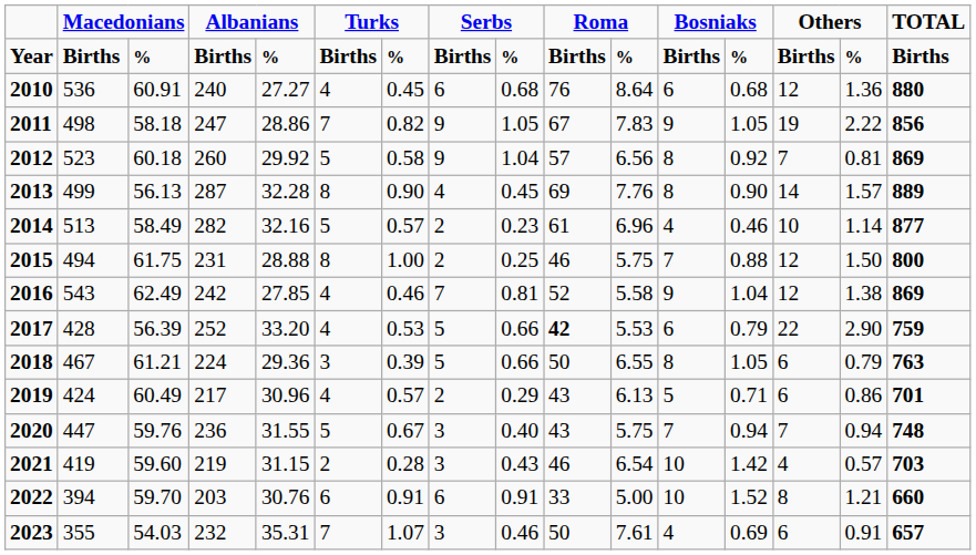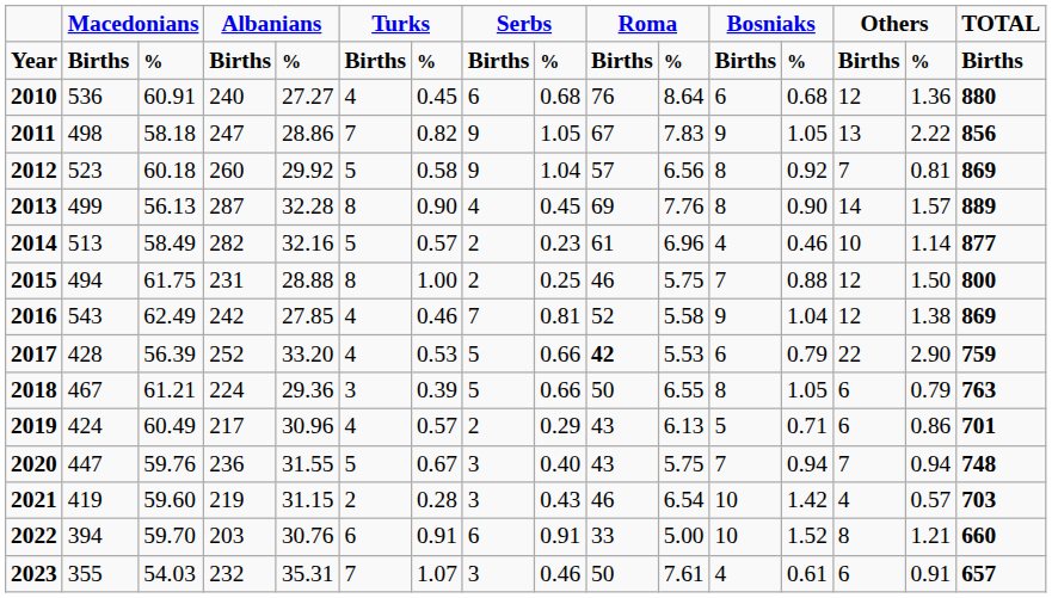 <table class="wikitable">
 <tr>
 <td></td>
 <td colspan="2" align="center"><a href='#'><strong>Macedonians</strong></a></td>
 <td colspan="2" align="center"><a href='#'><strong>Albanians</strong></a></td>
 <td colspan="2" align="center"><a href='#'><strong>Turks</strong></a></td>
 <td colspan="2" align="center"><a href='#'><strong>Serbs</strong></a></td>
 <td colspan="2" align="center"><a href='#'><strong>Roma</strong></a></td>
 <td colspan="2" align="center"><a href='#'><strong>Bosniaks</strong></a></td>
 <td colspan="2" align="center"><strong>Others</strong></td>
 <td align="center"><strong>TOTAL</strong></td>
 </tr>
 <tr>
 <td><strong>Year</strong></td>
 <td><strong>Births</strong></td>
 <td><small><strong>%</strong></small></td>
 <td><strong>Births</strong></td>
 <td><small><strong>%</strong></small></td>
 <td><strong>Births</strong></td>
 <td><small><strong>%</strong></small></td>
 <td><strong>Births</strong></td>
 <td><small><strong>%</strong></small></td>
 <td><strong>Births</strong></td>
 <td><small><strong>%</strong></small></td>
 <td><strong>Births</strong></td>
 <td><small><strong>%</strong></small></td>
 <td><strong>Births</strong></td>
 <td><small><strong>%</strong></small></td>
 <td><strong>Births</strong></td>
 </tr>
 <tr>
 <td><strong>2010</strong></td>
 <td>536</td>
 <td>60.91</td>
 <td>240</td>
 <td>27.27</td>
 <td>4</td>
 <td>0.45</td>
 <td>6</td>
 <td>0.68</td>
 <td>76</td>
 <td>8.64</td>
 <td>6</td>
 <td>0.68</td>
 <td>12</td>
 <td>1.36</td>
 <td><strong>880</strong></td>
 </tr>
 <tr>
 <td><strong>2011</strong></td>
 <td>498</td>
 <td>58.18</td>
 <td>247</td>
 <td>28.86</td>
 <td>7</td>
 <td>0.82</td>
 <td>9</td>
 <td>1.05</td>
 <td>67</td>
 <td>7.83</td>
 <td>9</td>
 <td>1.05</td>
-<td>19</td>
+<td>13</td>
 <td>2.22</td>
 <td><strong>856</strong></td>
 </tr>
 <tr>
 <td><strong>2012</strong></td>
 <td>523</td>
 <td>60.18</td>
 <td>260</td>
 <td>29.92</td>
 <td>5</td>
 <td>0.58</td>
 <td>9</td>
 <td>1.04</td>
 <td>57</td>
 <td>6.56</td>
 <td>8</td>
 <td>0.92</td>
 <td>7</td>
 <td>0.81</td>
 <td><strong>869</strong></td>
 </tr>
 <tr>
 <td><strong>2013</strong></td>
 <td>499</td>
 <td>56.13</td>
 <td>287</td>
 <td>32.28</td>
 <td>8</td>
 <td>0.90</td>
 <td>4</td>
 <td>0.45</td>
 <td>69</td>
 <td>7.76</td>
 <td>8</td>
 <td>0.90</td>
 <td>14</td>
 <td>1.57</td>
 <td><strong>889</strong></td>
 </tr>
 <tr>
 <td><strong>2014</strong></td>
 <td>513</td>
 <td>58.49</td>
 <td>282</td>
 <td>32.16</td>
 <td>5</td>
 <td>0.57</td>
 <td>2</td>
 <td>0.23</td>
 <td>61</td>
 <td>6.96</td>
 <td>4</td>
 <td>0.46</td>
 <td>10</td>
 <td>1.14</td>
 <td><strong>877</strong></td>
 </tr>
 <tr>
 <td><strong>2015</strong></td>
 <td>494</td>
 <td>61.75</td>
 <td>231</td>
 <td>28.88</td>
 <td>8</td>
 <td>1.00</td>
 <td>2</td>
 <td>0.25</td>
 <td>46</td>
 <td>5.75</td>
 <td>7</td>
 <td>0.88</td>
 <td>12</td>
 <td>1.50</td>
 <td><strong>800</strong></td>
 </tr>
 <tr>
 <td><strong>2016</strong></td>
 <td>543</td>
 <td>62.49</td>
 <td>242</td>
 <td>27.85</td>
 <td>4</td>
 <td>0.46</td>
 <td>7</td>
 <td>0.81</td>
 <td>52</td>
 <td>5.58</td>
 <td>9</td>
 <td>1.04</td>
 <td>12</td>
 <td>1.38</td>
 <td><strong>869</strong></td>
 </tr>
 <tr>
 <td><strong>2017</strong></td>
 <td>428</td>
 <td>56.39</td>
 <td>252</td>
 <td>33.20</td>
 <td>4</td>
 <td>0.53</td>
 <td>5</td>
 <td>0.66</td>
 <td><strong>42</strong></td>
 <td>5.53</td>
 <td>6</td>
 <td>0.79</td>
 <td>22</td>
 <td>2.90</td>
 <td><strong>759</strong></td>
 </tr>
 <tr>
 <td><strong>2018</strong></td>
 <td>467</td>
 <td>61.21</td>
 <td>224</td>
 <td>29.36</td>
 <td>3</td>
 <td>0.39</td>
 <td>5</td>
 <td>0.66</td>
 <td>50</td>
 <td>6.55</td>
 <td>8</td>
 <td>1.05</td>
 <td>6</td>
 <td>0.79</td>
 <td><strong>763</strong></td>
 </tr>
 <tr>
 <td><strong>2019</strong></td>
 <td>424</td>
 <td>60.49</td>
 <td>217</td>
 <td>30.96</td>
 <td>4</td>
 <td>0.57</td>
 <td>2</td>
 <td>0.29</td>
 <td>43</td>
 <td>6.13</td>
 <td>5</td>
 <td>0.71</td>
 <td>6</td>
 <td>0.86</td>
 <td><strong>701</strong></td>
 </tr>
 <tr>
 <td><strong>2020</strong></td>
 <td>447</td>
 <td>59.76</td>
 <td>236</td>
 <td>31.55</td>
 <td>5</td>
 <td>0.67</td>
 <td>3</td>
 <td>0.40</td>
 <td>43</td>
 <td>5.75</td>
 <td>7</td>
 <td>0.94</td>
 <td>7</td>
 <td>0.94</td>
 <td><strong>748</strong></td>
 </tr>
 <tr>
 <td><strong>2021</strong></td>
 <td>419</td>
 <td>59.60</td>
 <td>219</td>
 <td>31.15</td>
 <td>2</td>
 <td>0.28</td>
 <td>3</td>
 <td>0.43</td>
 <td>46</td>
 <td>6.54</td>
 <td>10</td>
 <td>1.42</td>
 <td>4</td>
 <td>0.57</td>
 <td><strong>703</strong></td>
 </tr>
 <tr>
 <td><strong>2022</strong></td>
 <td>394</td>
 <td>59.70</td>
 <td>203</td>
 <td>30.76</td>
 <td>6</td>
 <td>0.91</td>
 <td>6</td>
 <td>0.91</td>
 <td>33</td>
 <td>5.00</td>
 <td>10</td>
 <td>1.52</td>
 <td>8</td>
 <td>1.21</td>
 <td><strong>660</strong></td>
 </tr>
 <tr>
 <td><strong>2023</strong></td>
 <td>355</td>
 <td>54.03</td>
 <td>232</td>
 <td>35.31</td>
 <td>7</td>
 <td>1.07</td>
 <td>3</td>
 <td>0.46</td>
 <td>50</td>
 <td>7.61</td>
 <td>4</td>
-<td>0.69</td>
+<td>0.61</td>
 <td>6</td>
 <td>0.91</td>
 <td><strong>657</strong></td>
 </tr>
 </table>
